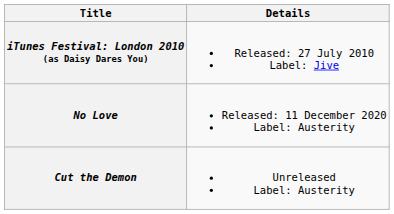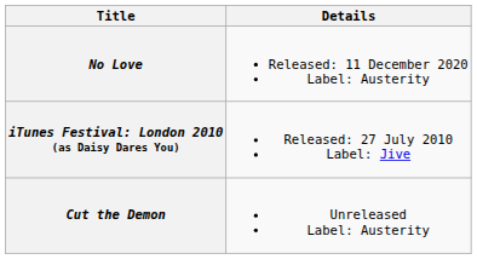 <table class="wikitable plainrowheaders" style="text-align:center;">
 <tr>
 <th>Title</th>
 <th>Details</th>
 </tr>
 <tr>
+<th scope="row"><em>No Love</em></th>
+<td><br><ul><li>Released: 11 December 2020</li><li>Label: Austerity</li></ul></td>
+</tr>
+<tr>
 <th scope="row"><em>iTunes Festival: London 2010</em><br><small>(as Daisy Dares You)</small></th>
 <td><br><ul><li>Released: 27 July 2010</li><li>Label: <a href='#'>Jive</a></li></ul></td>
-</tr>
-<tr>
-<th scope="row"><em>No Love</em></th>
-<td><br><ul><li>Released: 11 December 2020</li><li>Label: Austerity</li></ul></td>
 </tr>
 <tr>
 <th scope="row"><em>Cut the Demon</em></th>
 <td><br><ul><li>Unreleased</li><li>Label: Austerity</li></ul></td>
 </tr>
 </table>
